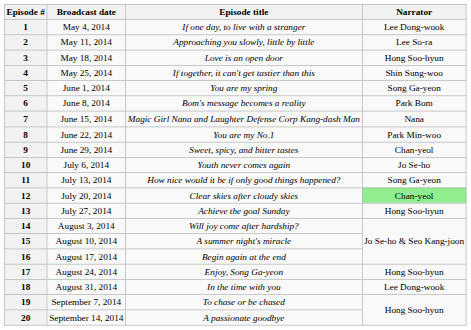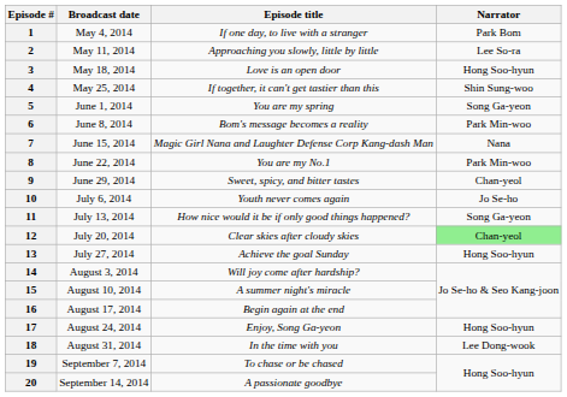 <table class="wikitable" style="font-size:95%;">
 <tr>
 <th>Episode #</th>
 <th>Broadcast date</th>
 <th>Episode title</th>
 <th>Narrator</th>
 </tr>
 <tr style="text-align:center;">
 <th>1</th>
 <td>May 4, 2014</td>
 <td><em>If one day, to live with a stranger</em></td>
-<td>Lee Dong-wook</td>
+<td>Park Bom</td>
 </tr>
 <tr style="text-align:center;">
 <th>2</th>
 <td>May 11, 2014</td>
 <td><em>Approaching you slowly, little by little</em></td>
 <td>Lee So-ra</td>
 </tr>
 <tr style="text-align:center;">
 <th>3</th>
 <td>May 18, 2014</td>
 <td><em>Love is an open door</em></td>
 <td>Hong Soo-hyun</td>
 </tr>
 <tr style="text-align:center;">
 <th>4</th>
 <td>May 25, 2014</td>
 <td><em>If together, it can't get tastier than this</em></td>
 <td>Shin Sung-woo</td>
 </tr>
 <tr style="text-align:center;">
 <th>5</th>
 <td>June 1, 2014</td>
 <td><em>You are my spring</em></td>
 <td>Song Ga-yeon</td>
 </tr>
 <tr style="text-align:center;">
 <th>6</th>
 <td>June 8, 2014</td>
 <td><em>Bom's message becomes a reality</em></td>
-<td>Park Bom</td>
+<td>Park Min-woo</td>
 </tr>
 <tr style="text-align:center;">
 <th>7</th>
 <td>June 15, 2014</td>
 <td><em>Magic Girl Nana and Laughter Defense Corp Kang-dash Man</em></td>
 <td>Nana</td>
 </tr>
 <tr style="text-align:center;">
 <th>8</th>
 <td>June 22, 2014</td>
 <td><em>You are my No.1</em></td>
 <td>Park Min-woo</td>
 </tr>
 <tr style="text-align:center;">
 <th>9</th>
 <td>June 29, 2014</td>
 <td><em>Sweet, spicy, and bitter tastes</em></td>
 <td>Chan-yeol</td>
 </tr>
 <tr style="text-align:center;">
 <th>10</th>
 <td>July 6, 2014</td>
 <td><em>Youth never comes again</em></td>
 <td>Jo Se-ho</td>
 </tr>
 <tr style="text-align:center;">
 <th>11</th>
 <td>July 13, 2014</td>
 <td><em>How nice would it be if only good things happened?</em></td>
 <td>Song Ga-yeon</td>
 </tr>
 <tr style="text-align:center;">
 <th>12</th>
 <td>July 20, 2014</td>
 <td><em>Clear skies after cloudy skies</em></td>
 <td style="background: lightgreen;">Chan-yeol</td>
 </tr>
 <tr style="text-align:center;">
 <th>13</th>
 <td>July 27, 2014</td>
 <td><em>Achieve the goal Sunday</em></td>
 <td>Hong Soo-hyun</td>
 </tr>
 <tr style="text-align:center;">
 <th>14</th>
 <td>August 3, 2014</td>
 <td><em>Will joy come after hardship?</em></td>
 <td rowspan="3">Jo Se-ho & Seo Kang-joon</td>
 </tr>
 <tr style="text-align:center;">
 <th>15</th>
 <td>August 10, 2014</td>
 <td><em>A summer night's miracle</em></td>
 </tr>
 <tr style="text-align:center;">
 <th>16</th>
 <td>August 17, 2014</td>
 <td><em>Begin again at the end</em></td>
 </tr>
 <tr style="text-align:center;">
 <th>17</th>
 <td>August 24, 2014</td>
 <td><em>Enjoy, Song Ga-yeon</em></td>
 <td>Hong Soo-hyun</td>
 </tr>
 <tr style="text-align:center;">
 <th>18</th>
 <td>August 31, 2014</td>
 <td><em>In the time with you</em></td>
 <td>Lee Dong-wook</td>
 </tr>
 <tr style="text-align:center;">
 <th>19</th>
 <td>September 7, 2014</td>
 <td><em>To chase or be chased</em></td>
 <td rowspan="2">Hong Soo-hyun</td>
 </tr>
 <tr style="text-align:center;">
 <th>20</th>
 <td>September 14, 2014</td>
 <td><em>A passionate goodbye</em></td>
 </tr>
 </table>
